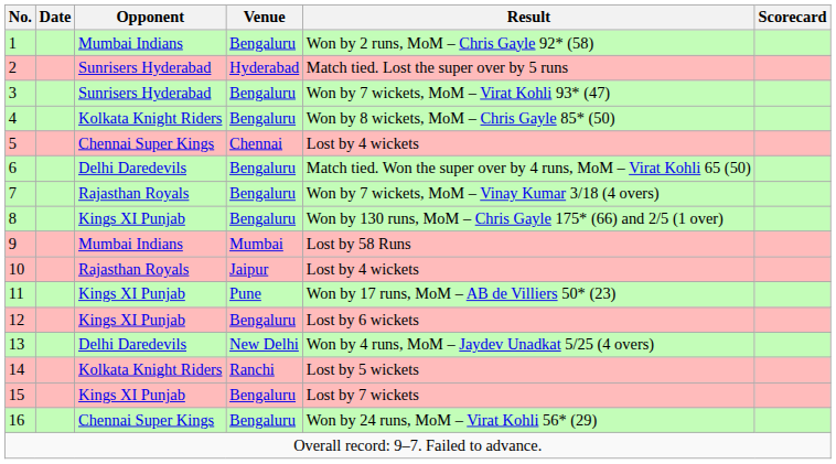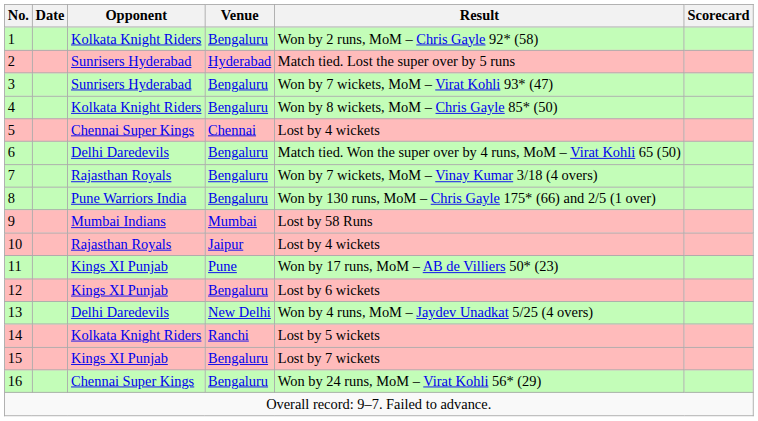 <table class="wikitable sortable">
 <tr>
 <th>No.</th>
 <th>Date</th>
 <th>Opponent</th>
 <th>Venue</th>
 <th>Result</th>
 <th>Scorecard</th>
 </tr>
 <tr style="background:#c3fdb8;">
 <td>1</td>
 <td></td>
-<td><a href='#'>Mumbai Indians</a></td>
+<td><a href='#'>Kolkata Knight Riders</a></td>
 <td><a href='#'>Bengaluru</a></td>
 <td>Won by 2 runs, MoM –  <a href='#'>Chris Gayle</a> 92* (58)</td>
 <td></td>
 </tr>
 <tr style="background:#fbb;">
 <td>2</td>
 <td></td>
 <td><a href='#'>Sunrisers Hyderabad</a></td>
 <td><a href='#'>Hyderabad</a></td>
 <td>Match tied.  Lost the super over by 5 runs</td>
 <td></td>
 </tr>
 <tr style="background:#c3fdb8;">
 <td>3</td>
 <td></td>
 <td><a href='#'>Sunrisers Hyderabad</a></td>
 <td><a href='#'>Bengaluru</a></td>
 <td>Won by 7 wickets, MoM –  <a href='#'>Virat Kohli</a> 93* (47)</td>
 <td></td>
 </tr>
 <tr style="background:#c3fdb8;">
 <td>4</td>
 <td></td>
 <td><a href='#'>Kolkata Knight Riders</a></td>
 <td><a href='#'>Bengaluru</a></td>
 <td>Won by 8 wickets, MoM –  <a href='#'>Chris Gayle</a> 85* (50)</td>
 <td></td>
 </tr>
 <tr style="background:#fbb;">
 <td>5</td>
 <td></td>
 <td><a href='#'>Chennai Super Kings</a></td>
 <td><a href='#'>Chennai</a></td>
 <td>Lost by 4 wickets</td>
 <td></td>
 </tr>
 <tr style="background:#c3fdb8;">
 <td>6</td>
 <td></td>
 <td><a href='#'>Delhi Daredevils</a></td>
 <td><a href='#'>Bengaluru</a></td>
 <td>Match tied.  Won the super over by 4 runs, MoM –  <a href='#'>Virat Kohli</a> 65 (50)</td>
 <td></td>
 </tr>
 <tr style="background:#c3fdb8;">
 <td>7</td>
 <td></td>
 <td><a href='#'>Rajasthan Royals</a></td>
 <td><a href='#'>Bengaluru</a></td>
 <td>Won by 7 wickets, MoM –  <a href='#'>Vinay Kumar</a> 3/18 (4 overs)</td>
 <td></td>
 </tr>
 <tr style="background:#c3fdb8;">
 <td>8</td>
 <td></td>
-<td><a href='#'>Kings XI Punjab</a></td>
+<td><a href='#'>Pune Warriors India</a></td>
 <td><a href='#'>Bengaluru</a></td>
 <td>Won by 130 runs, MoM –  <a href='#'>Chris Gayle</a> 175* (66) and 2/5 (1 over)</td>
 <td></td>
 </tr>
 <tr style="background:#fbb;">
 <td>9</td>
 <td></td>
 <td><a href='#'>Mumbai Indians</a></td>
 <td><a href='#'>Mumbai</a></td>
 <td>Lost by 58 Runs</td>
 <td></td>
 </tr>
 <tr style="background:#fbb;">
 <td>10</td>
 <td></td>
 <td><a href='#'>Rajasthan Royals</a></td>
 <td><a href='#'>Jaipur</a></td>
 <td>Lost by 4 wickets</td>
 <td></td>
 </tr>
 <tr style="background:#c3fdb8;">
 <td>11</td>
 <td></td>
 <td><a href='#'>Kings XI Punjab</a></td>
 <td><a href='#'>Pune</a></td>
 <td>Won by 17 runs, MoM – <a href='#'>AB de Villiers</a> 50* (23)</td>
 <td></td>
 </tr>
 <tr style="background:#fbb;">
 <td>12</td>
 <td></td>
 <td><a href='#'>Kings XI Punjab</a></td>
 <td><a href='#'>Bengaluru</a></td>
 <td>Lost by 6 wickets</td>
 <td></td>
 </tr>
 <tr style="background:#c3fdb8;">
 <td>13</td>
 <td></td>
 <td><a href='#'>Delhi Daredevils</a></td>
 <td><a href='#'>New Delhi</a></td>
 <td>Won by 4 runs, MoM –  <a href='#'>Jaydev Unadkat</a> 5/25 (4 overs)</td>
 <td></td>
 </tr>
 <tr style="background:#fbb;">
 <td>14</td>
 <td></td>
 <td><a href='#'>Kolkata Knight Riders</a></td>
 <td><a href='#'>Ranchi</a></td>
 <td>Lost by 5 wickets</td>
 <td></td>
 </tr>
 <tr style="background:#fbb;">
 <td>15</td>
 <td></td>
 <td><a href='#'>Kings XI Punjab</a></td>
 <td><a href='#'>Bengaluru</a></td>
 <td>Lost by 7 wickets</td>
 <td></td>
 </tr>
 <tr style="background:#c3fdb8;">
 <td>16</td>
 <td></td>
 <td><a href='#'>Chennai Super Kings</a></td>
 <td><a href='#'>Bengaluru</a></td>
 <td>Won by 24 runs, MoM –  <a href='#'>Virat Kohli</a> 56* (29)</td>
 <td></td>
 </tr>
 <tr>
 <td colspan="6" style="text-align:center;">Overall record: 9–7. Failed to advance.</td>
 </tr>
 </table>
